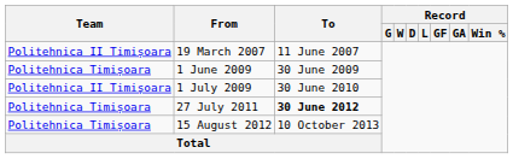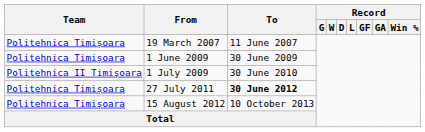 <table class="wikitable">
 <tr>
 <th rowspan=2>Team</th>
 <th rowspan=2>From</th>
 <th rowspan=2>To</th>
 <th colspan=7>Record</th>
 </tr>
 <tr>
 <th>G</th>
 <th>W</th>
 <th>D</th>
 <th>L</th>
 <th>GF</th>
 <th>GA</th>
 <th>Win %</th>
 </tr>
 <tr>
-<td><a href='#'>Politehnica II Timișoara</a></td>
+<td><a href='#'>Politehnica Timișoara</a></td>
 <td>19 March 2007</td>
 <td>11 June 2007<br></td>
 </tr>
 <tr>
 <td><a href='#'>Politehnica Timișoara</a></td>
 <td>1 June 2009</td>
 <td>30 June 2009<br></td>
 </tr>
 <tr>
 <td><a href='#'>Politehnica II Timișoara</a></td>
 <td>1 July 2009</td>
 <td>30 June 2010<br></td>
 </tr>
 <tr>
 <td><a href='#'>Politehnica Timișoara</a></td>
 <td>27 July 2011</td>
 <td><strong>30 June 2012<br></strong></td>
 </tr>
 <tr>
 <td><a href='#'>Politehnica Timișoara</a></td>
 <td>15 August 2012</td>
 <td>10 October 2013<br></td>
 </tr>
 <tr>
 <th colspan=3>Total<br></th>
 </tr>
 </table>
